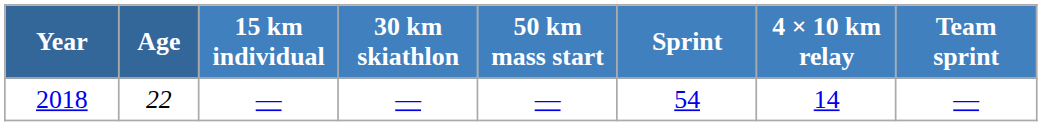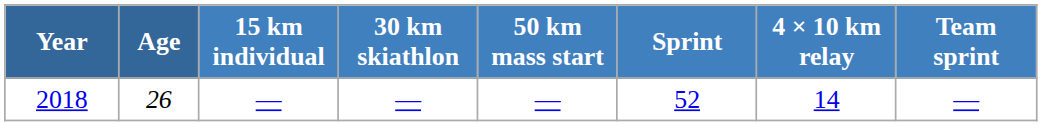 <table class="wikitable" style="font-size:95%; text-align:center; border:grey solid 1px; border-collapse:collapse; background:#ffffff;">
 <tr>
 <th style="background-color:#369; color:white; width:60px;"> Year </th>
 <th style="background-color:#369; color:white; width:40px;"> Age </th>
 <th style="background-color:#4180be; color:white; width:75px;"> 15 km <br>individual</th>
 <th style="background-color:#4180be; color:white; width:75px;"> 30 km <br> skiathlon </th>
 <th style="background-color:#4180be; color:white; width:75px;"> 50 km <br>mass start</th>
 <th style="background-color:#4180be; color:white; width:75px;"> Sprint </th>
 <th style="background-color:#4180be; color:white; width:75px;"> 4 × 10 km <br> relay </th>
 <th style="background-color:#4180be; color:white; width:75px;"> Team <br> sprint </th>
 </tr>
 <tr>
 <td><a href='#'>2018</a></td>
-<td><em>22</em></td>
+<td><em>26</em></td>
 <td><a href='#'>—</a></td>
 <td><a href='#'>—</a></td>
 <td><a href='#'>—</a></td>
-<td><a href='#'>54</a></td>
+<td><a href='#'>52</a></td>
 <td><a href='#'>14</a></td>
 <td><a href='#'>—</a></td>
 </tr>
 </table>
